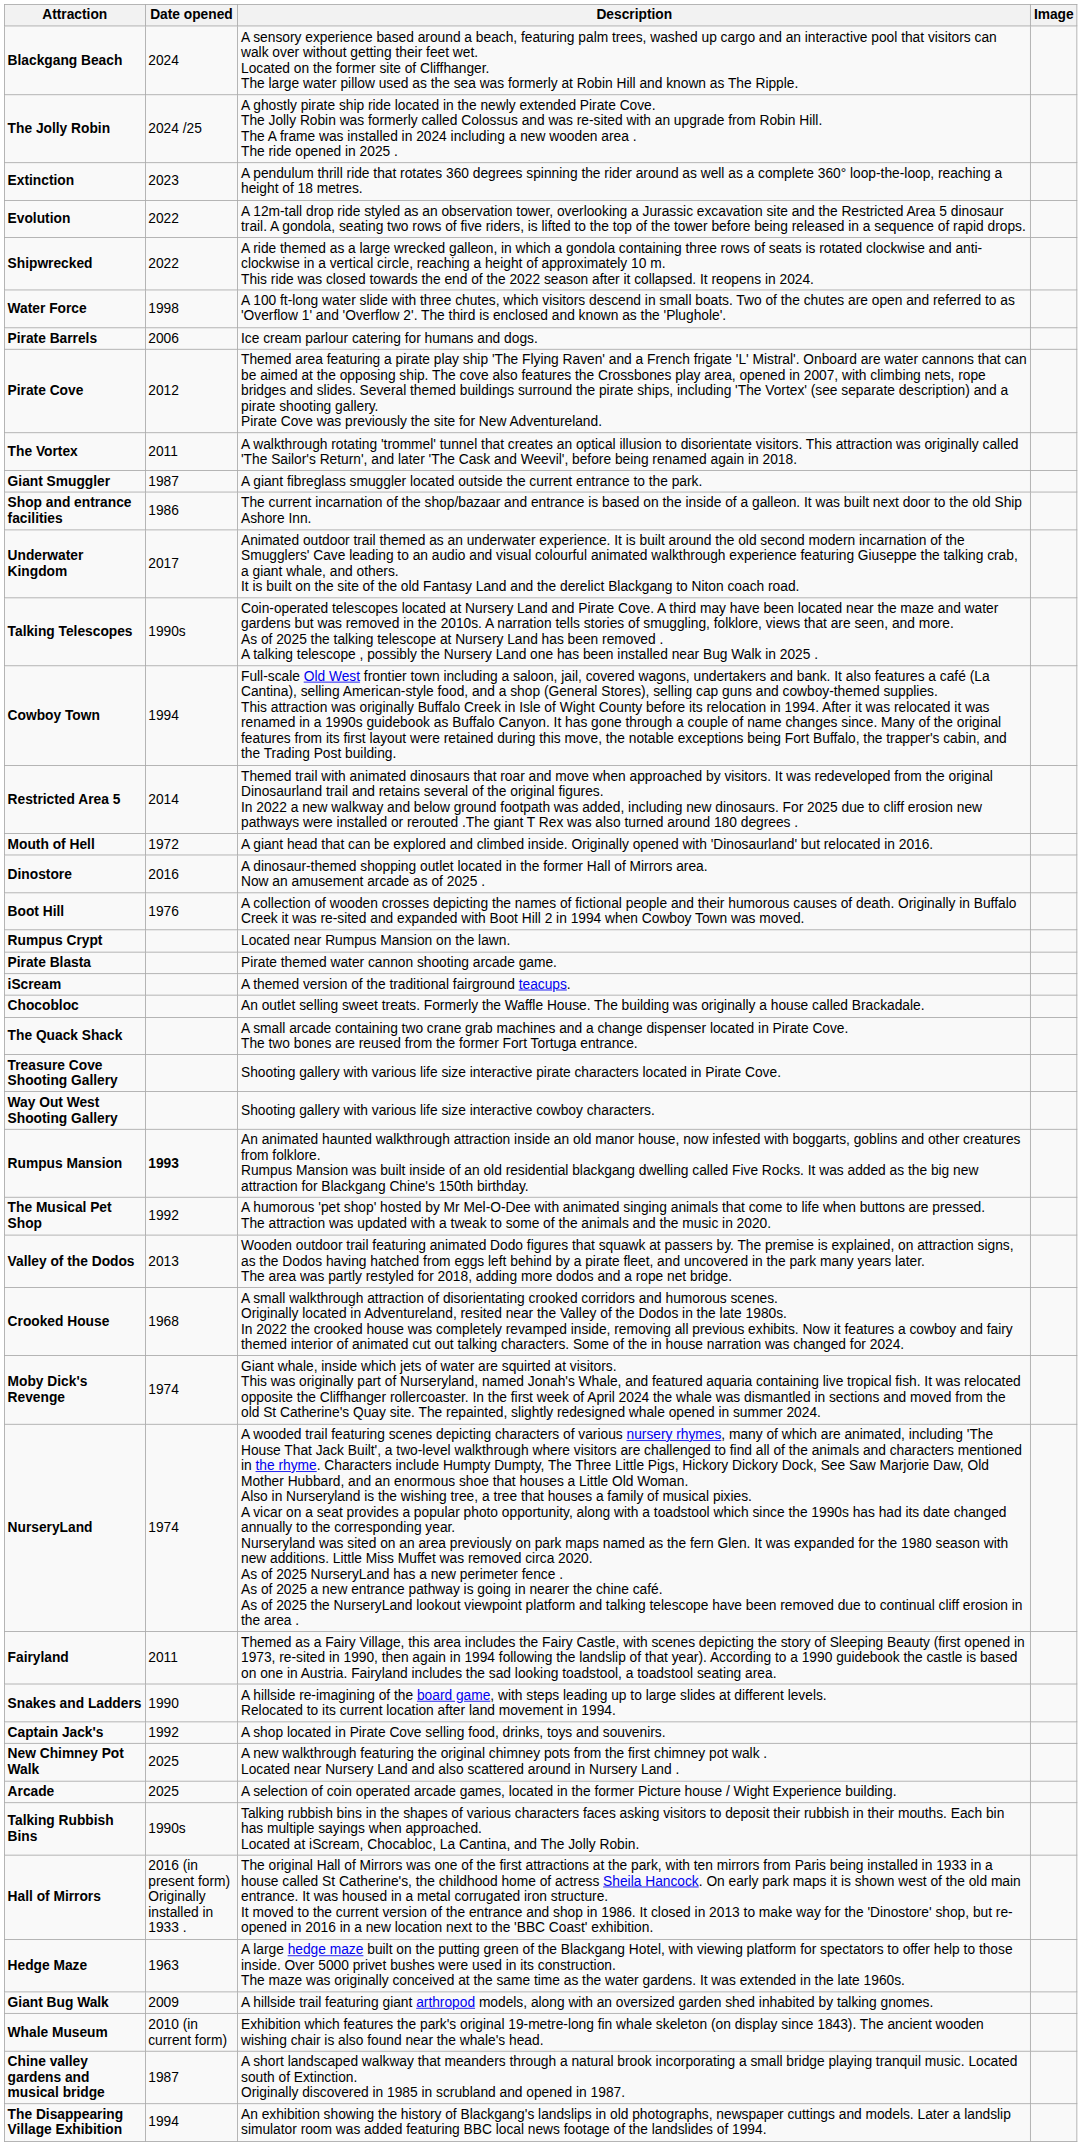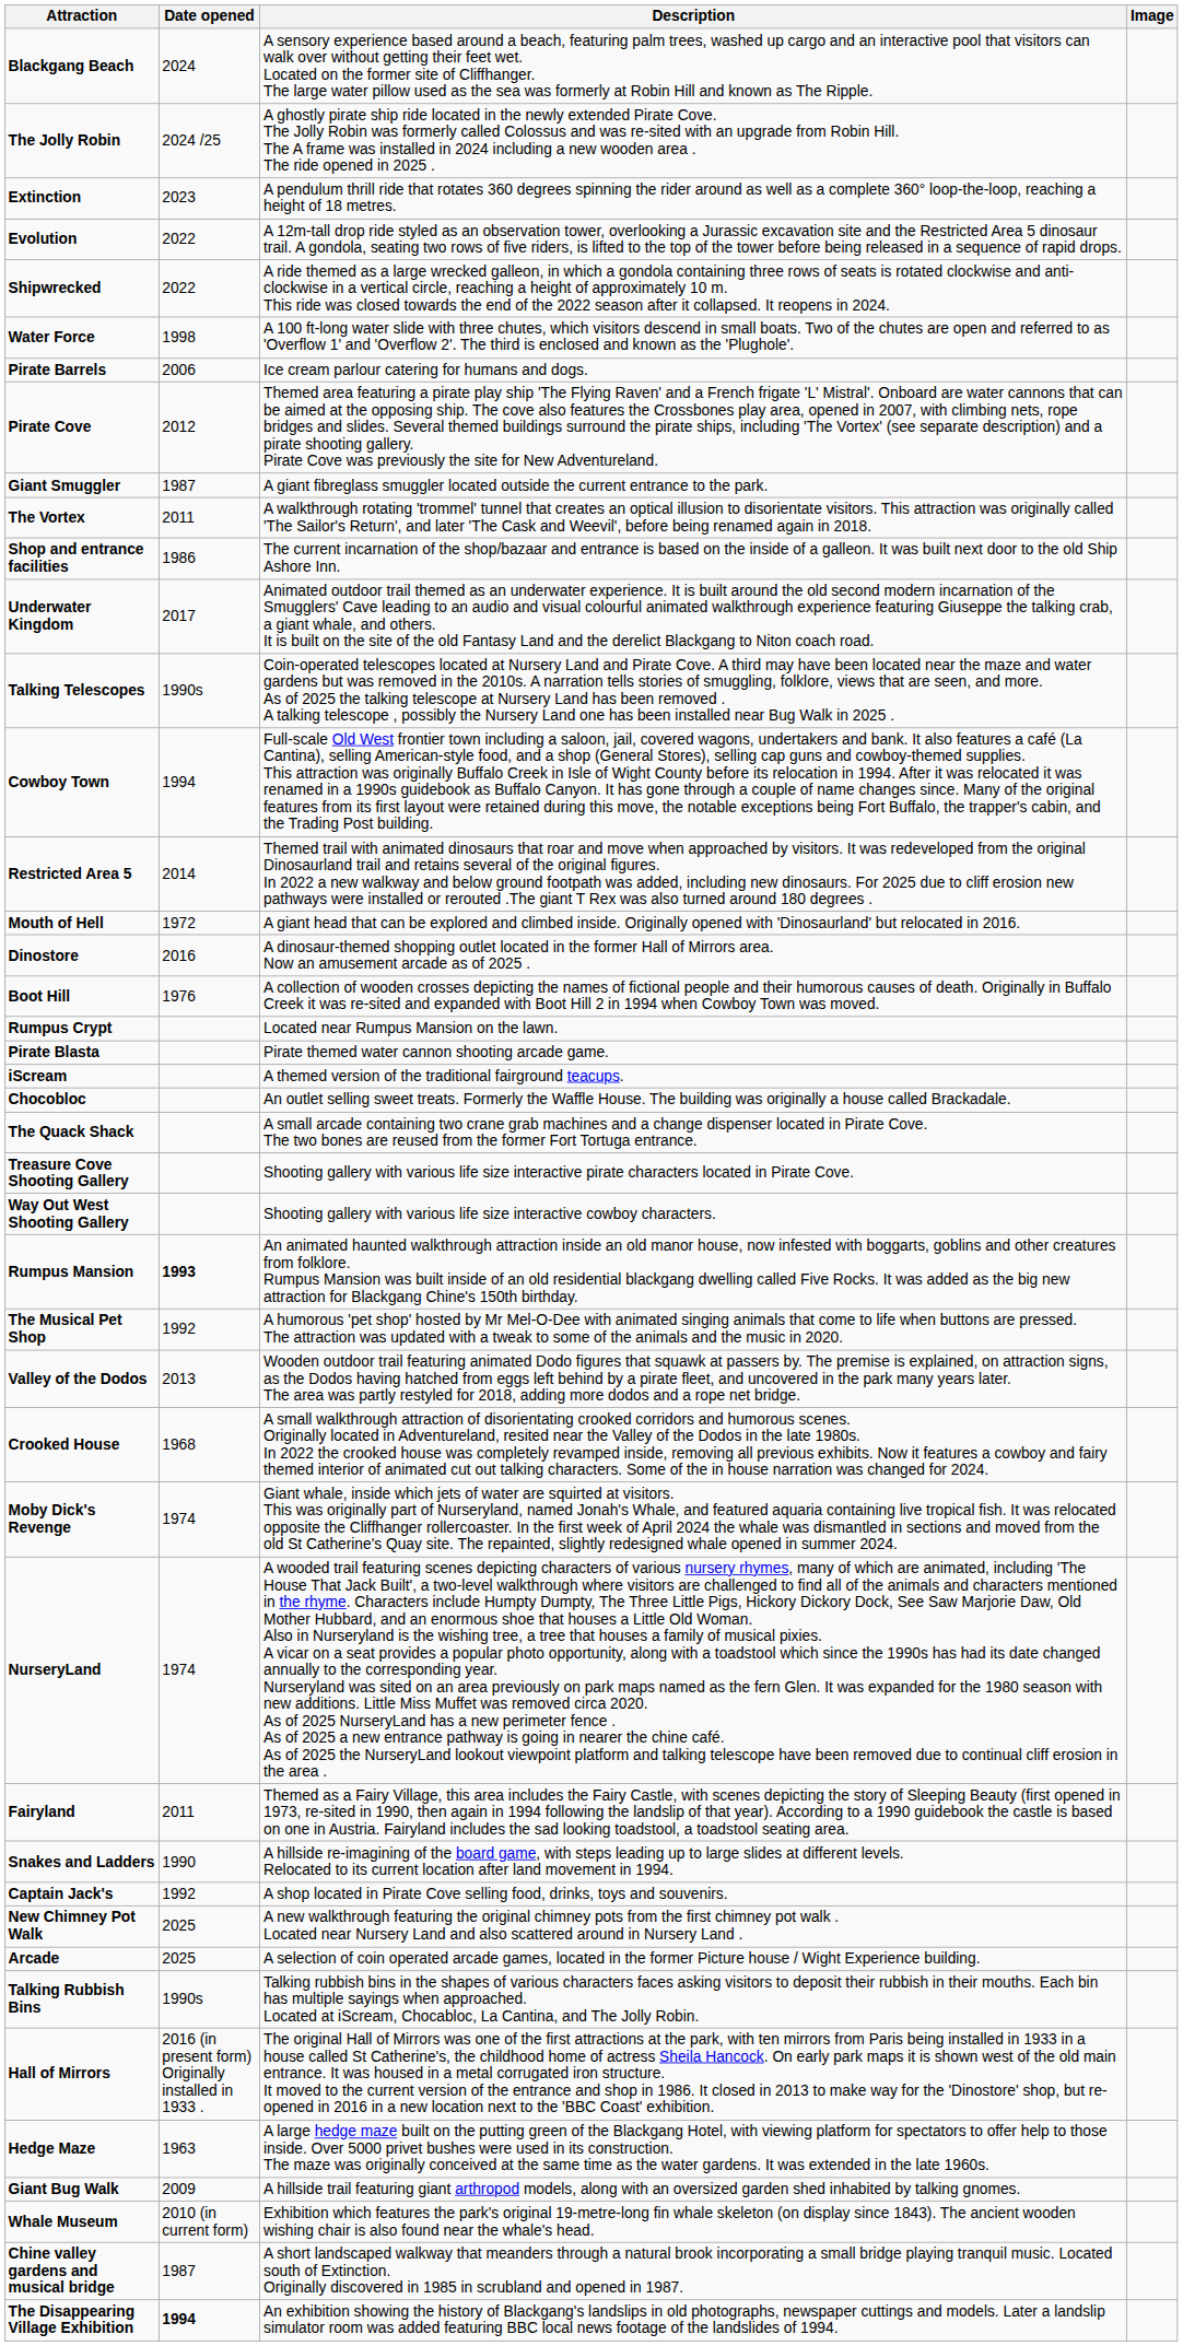 <table class="wikitable sortable">
 <tr>
 <th class="unsortable">Attraction</th>
 <th>Date opened</th>
 <th class="unsortable">Description</th>
 <th class="unsortable">Image</th>
 </tr>
 <tr>
 <td><strong>Blackgang Beach</strong></td>
 <td>2024</td>
 <td>A sensory experience based around a beach, featuring palm trees, washed up cargo and an interactive pool that visitors can walk over without getting their feet wet.<br>Located on the former site of Cliffhanger.<br>The large water pillow used as the sea was formerly at Robin Hill and known as The Ripple.</td>
 <td></td>
 </tr>
 <tr>
 <td><strong>The Jolly Robin</strong></td>
 <td>2024 /25</td>
 <td>A ghostly pirate ship ride located in the newly extended Pirate Cove.<br>The Jolly Robin was formerly called Colossus and was re-sited with an upgrade from Robin Hill.<br>The A frame was installed in 2024 including a new wooden area .<br>The ride opened in 2025 .</td>
 <td></td>
 </tr>
 <tr>
 <td><strong>Extinction</strong></td>
 <td>2023</td>
 <td>A pendulum thrill ride that rotates 360 degrees spinning the rider around as well as a complete 360° loop-the-loop, reaching a height of 18 metres.</td>
 <td></td>
 </tr>
 <tr>
 <td><strong>Evolution</strong></td>
 <td>2022</td>
 <td>A 12m-tall drop ride styled as an observation tower, overlooking a Jurassic excavation site and the Restricted Area 5 dinosaur trail. A gondola, seating two rows of five riders, is lifted to the top of the tower before being released in a sequence of rapid drops.</td>
 <td></td>
 </tr>
 <tr>
 <td><strong>Shipwrecked</strong></td>
 <td>2022</td>
 <td>A ride themed as a large wrecked galleon, in which a gondola containing three rows of seats is rotated clockwise and anti-clockwise in a vertical circle, reaching a height of approximately 10 m.<br>This ride was closed towards the end of the 2022 season after it collapsed. It reopens in 2024.</td>
 <td></td>
 </tr>
 <tr>
 <td><strong>Water Force</strong></td>
 <td>1998</td>
 <td>A 100 ft-long water slide with three chutes, which visitors descend in small boats. Two of the chutes are open and referred to as 'Overflow 1' and 'Overflow 2'. The third is enclosed and known as the 'Plughole'.</td>
 <td></td>
 </tr>
 <tr>
 <td><strong>Pirate Barrels</strong></td>
 <td>2006</td>
 <td>Ice cream parlour catering for humans and dogs.</td>
 <td></td>
 </tr>
 <tr>
 <td><strong>Pirate Cove</strong></td>
 <td>2012</td>
 <td>Themed area featuring a pirate play ship 'The Flying Raven' and a French frigate 'L' Mistral'. Onboard are water cannons that can be aimed at the opposing ship. The cove also features the Crossbones play area, opened in 2007, with climbing nets, rope bridges and slides. Several themed buildings surround the pirate ships, including 'The Vortex' (see separate description) and a pirate shooting gallery.<br>Pirate Cove was previously the site for New Adventureland.</td>
 <td></td>
 </tr>
 <tr>
+<td><strong>Giant Smuggler</strong></td>
+<td>1987</td>
+<td>A giant fibreglass smuggler located outside the current entrance to the park.</td>
+<td></td>
+</tr>
+<tr>
 <td><strong>The Vortex</strong></td>
 <td>2011</td>
 <td>A walkthrough rotating 'trommel' tunnel that creates an optical illusion to disorientate visitors. This attraction was originally called 'The Sailor's Return', and later 'The Cask and Weevil', before being renamed again in 2018.</td>
-<td></td>
-</tr>
-<tr>
-<td><strong>Giant Smuggler</strong></td>
-<td>1987</td>
-<td>A giant fibreglass smuggler located outside the current entrance to the park.</td>
 <td></td>
 </tr>
 <tr>
 <td><strong>Shop and entrance facilities</strong></td>
 <td>1986</td>
 <td>The current incarnation of the shop/bazaar and entrance is based on the inside of a galleon. It was built next door to the old Ship Ashore Inn.</td>
 <td></td>
 </tr>
 <tr>
 <td><strong>Underwater Kingdom</strong></td>
 <td>2017</td>
 <td>Animated outdoor trail themed as an underwater experience. It is built around the old second modern incarnation of the Smugglers' Cave leading to an audio and visual colourful animated walkthrough experience featuring Giuseppe the talking crab, a giant whale, and others.<br>It is built on the site of the old Fantasy Land and the derelict Blackgang to Niton coach road.</td>
 <td></td>
 </tr>
 <tr>
 <td><strong>Talking Telescopes</strong></td>
 <td>1990s</td>
 <td>Coin-operated telescopes located at Nursery Land and Pirate Cove. A third may have been located near the maze and water gardens but was removed in the 2010s. A narration tells stories of smuggling, folklore, views that are seen, and more.<br>As of 2025 the talking telescope at Nursery Land has been removed .<br>A talking telescope , possibly the Nursery Land one has been installed near Bug Walk in 2025 .</td>
 <td></td>
 </tr>
 <tr>
 <td><strong>Cowboy Town</strong></td>
 <td>1994</td>
 <td>Full-scale <a href='#'>Old West</a> frontier town including a saloon, jail, covered wagons, undertakers and bank. It also features a café (La Cantina), selling American-style food, and a shop (General Stores), selling cap guns and cowboy-themed supplies.<br>This attraction was originally Buffalo Creek in Isle of Wight County before its relocation in 1994. After it was relocated it was renamed in a 1990s guidebook as Buffalo Canyon. It has gone through a couple of name changes since. Many of the original features from its first layout were retained during this move, the notable exceptions being Fort Buffalo, the trapper's cabin, and the Trading Post building.</td>
 <td></td>
 </tr>
 <tr>
 <td><strong>Restricted Area 5</strong></td>
 <td>2014</td>
 <td>Themed trail with animated dinosaurs that roar and move when approached by visitors. It was redeveloped from the original Dinosaurland trail and retains several of the original figures.<br>In 2022 a new walkway and below ground footpath was added, including new dinosaurs. For 2025 due to cliff erosion new pathways were installed or rerouted .The giant T Rex was also turned around 180 degrees .</td>
 <td></td>
 </tr>
 <tr>
 <td><strong>Mouth of Hell</strong></td>
 <td>1972</td>
 <td>A giant head that can be explored and climbed inside. Originally opened with 'Dinosaurland' but relocated in 2016.</td>
 <td></td>
 </tr>
 <tr>
 <td><strong>Dinostore</strong></td>
 <td>2016</td>
 <td>A dinosaur-themed shopping outlet located in the former Hall of Mirrors area.<br>Now an amusement arcade as of 2025 .</td>
 <td></td>
 </tr>
 <tr>
 <td><strong>Boot Hill</strong></td>
 <td>1976</td>
 <td>A collection of wooden crosses depicting the names of fictional people and their humorous causes of death. Originally in Buffalo Creek it was re-sited and expanded with Boot Hill 2 in 1994 when Cowboy Town was moved.</td>
 <td></td>
 </tr>
 <tr>
 <td><strong>Rumpus Crypt</strong></td>
 <td></td>
 <td>Located near Rumpus Mansion on the lawn.</td>
 <td></td>
 </tr>
 <tr>
 <td><strong>Pirate Blasta</strong></td>
 <td></td>
 <td>Pirate themed water cannon shooting arcade game.</td>
 <td></td>
 </tr>
 <tr>
 <td><strong>iScream</strong></td>
 <td></td>
 <td>A themed version of the traditional fairground <a href='#'>teacups</a>.</td>
 <td></td>
 </tr>
 <tr>
 <td><strong>Chocobloc</strong></td>
 <td></td>
 <td>An outlet selling sweet treats. Formerly the Waffle House. The building was originally a house called Brackadale.</td>
 <td></td>
 </tr>
 <tr>
 <td><strong>The Quack Shack</strong></td>
 <td></td>
 <td>A small arcade containing two crane grab machines and a change dispenser located in Pirate Cove.<br>The two bones are reused from the former Fort Tortuga entrance.</td>
 <td></td>
 </tr>
 <tr>
 <td><strong>Treasure Cove Shooting Gallery</strong></td>
 <td></td>
 <td>Shooting gallery with various life size interactive pirate characters located in Pirate Cove.</td>
 <td></td>
 </tr>
 <tr>
 <td><strong>Way Out West Shooting Gallery</strong></td>
 <td></td>
 <td>Shooting gallery with various life size interactive cowboy characters.</td>
 <td></td>
 </tr>
 <tr>
 <td><strong>Rumpus Mansion</strong></td>
 <td><strong>1993</strong></td>
 <td>An animated haunted walkthrough attraction inside an old manor house, now infested with boggarts, goblins and other creatures from folklore.<br>Rumpus Mansion was built inside of an old residential blackgang dwelling called Five Rocks. It was added as the big new attraction for Blackgang Chine's 150th birthday.</td>
 <td></td>
 </tr>
 <tr>
 <td><strong>The Musical Pet Shop</strong></td>
 <td>1992</td>
 <td>A humorous 'pet shop' hosted by Mr Mel-O-Dee with animated singing animals that come to life when buttons are pressed.<br>The attraction was updated with a tweak to some of the animals and the music in 2020.</td>
 <td></td>
 </tr>
 <tr>
 <td><strong>Valley of the Dodos</strong></td>
 <td>2013</td>
 <td>Wooden outdoor trail featuring animated Dodo figures that squawk at passers by. The premise is explained, on attraction signs, as the Dodos having hatched from eggs left behind by a pirate fleet, and uncovered in the park many years later.<br>The area was partly restyled for 2018, adding more dodos and a rope net bridge.</td>
 <td></td>
 </tr>
 <tr>
 <td><strong>Crooked House</strong></td>
 <td>1968</td>
 <td>A small walkthrough attraction of disorientating crooked corridors and humorous scenes.<br>Originally located in Adventureland, resited near the Valley of the Dodos in the late 1980s.<br>In 2022 the crooked house was completely revamped inside, removing all previous exhibits. Now it features a cowboy and fairy themed interior of animated cut out talking characters. Some of the in house narration was changed for 2024.</td>
 <td></td>
 </tr>
 <tr>
 <td><strong>Moby Dick's Revenge</strong></td>
 <td>1974</td>
 <td>Giant whale, inside which jets of water are squirted at visitors.<br>This was originally part of Nurseryland, named Jonah's Whale, and featured aquaria containing live tropical fish. It was relocated opposite the Cliffhanger rollercoaster. In the first week of April 2024 the whale was dismantled in sections and moved from the old St Catherine's Quay site. The repainted, slightly redesigned whale opened in summer 2024.</td>
 <td></td>
 </tr>
 <tr>
 <td><strong>NurseryLand</strong></td>
 <td>1974</td>
 <td>A wooded trail featuring scenes depicting characters of various <a href='#'>nursery rhymes</a>, many of which are animated, including 'The House That Jack Built', a two-level walkthrough where visitors are challenged to find all of the animals and characters mentioned in <a href='#'>the rhyme</a>. Characters include Humpty Dumpty, The Three Little Pigs, Hickory Dickory Dock, See Saw Marjorie Daw, Old Mother Hubbard, and an enormous shoe that houses a Little Old Woman.<br>Also in Nurseryland is the wishing tree, a tree that houses a family of musical pixies.<br>A vicar on a seat provides a popular photo opportunity, along with a toadstool which since the 1990s has had its date changed annually to the corresponding year.<br>Nurseryland was sited on an area previously on park maps named as the fern Glen. It was expanded for the 1980 season with new additions. Little Miss Muffet was removed circa 2020.<br>As of 2025 NurseryLand has a new perimeter fence .<br>As of 2025 a new entrance pathway is going in nearer the chine café.<br>As of 2025 the NurseryLand lookout viewpoint platform and talking telescope have been removed due to continual cliff erosion in the area .</td>
 <td></td>
 </tr>
 <tr>
 <td><strong>Fairyland</strong></td>
 <td>2011</td>
 <td>Themed as a Fairy Village, this area includes the Fairy Castle, with scenes depicting the story of Sleeping Beauty (first opened in 1973, re-sited in 1990, then again in 1994 following the landslip of that year). According to a 1990 guidebook the castle is based on one in Austria. Fairyland includes the sad looking toadstool, a toadstool seating area.</td>
 <td></td>
 </tr>
 <tr>
 <td><strong>Snakes and Ladders</strong></td>
 <td>1990</td>
 <td>A hillside re-imagining of the <a href='#'>board game</a>, with steps leading up to large slides at different levels.<br>Relocated to its current location after land movement in 1994.</td>
 <td></td>
 </tr>
 <tr>
 <td><strong>Captain Jack's</strong></td>
 <td>1992</td>
 <td>A shop located in Pirate Cove selling food, drinks, toys and souvenirs.</td>
 <td></td>
 </tr>
 <tr>
 <td><strong>New Chimney Pot Walk</strong></td>
 <td>2025</td>
 <td>A new walkthrough featuring the original chimney pots from the first chimney pot walk .<br>Located near Nursery Land and also scattered around in Nursery Land .</td>
 <td></td>
 </tr>
 <tr>
 <td><strong>Arcade</strong></td>
 <td>2025</td>
 <td>A selection of coin operated arcade games, located in the former Picture house / Wight Experience building.</td>
 <td></td>
 </tr>
 <tr>
 <td><strong>Talking Rubbish Bins</strong></td>
 <td>1990s</td>
 <td>Talking rubbish bins in the shapes of various characters faces asking visitors to deposit their rubbish in their mouths. Each bin has multiple sayings when approached.<br>Located at iScream, Chocabloc, La Cantina, and The Jolly Robin.</td>
 <td></td>
 </tr>
 <tr>
 <td><strong>Hall of Mirrors</strong></td>
 <td>2016 (in present form)<br>Originally installed in 1933 .</td>
 <td>The original Hall of Mirrors was one of the first attractions at the park, with ten mirrors from Paris being installed in 1933 in a house called St Catherine's, the childhood home of actress <a href='#'>Sheila Hancock</a>. On early park maps it is shown west of the old main entrance. It was housed in a metal corrugated iron structure.<br>It moved to the current version of the entrance and shop in 1986. It closed in 2013 to make way for the 'Dinostore' shop, but re-opened in 2016 in a new location next to the 'BBC Coast' exhibition.</td>
 <td></td>
 </tr>
 <tr>
 <td><strong>Hedge Maze</strong></td>
 <td>1963</td>
 <td>A large <a href='#'>hedge maze</a> built on the putting green of the Blackgang Hotel, with viewing platform for spectators to offer help to those inside. Over 5000 privet bushes were used in its construction.<br>The maze was originally conceived at the same time as the water gardens. It was extended in the late 1960s.</td>
 <td></td>
 </tr>
 <tr>
 <td><strong>Giant Bug Walk</strong></td>
 <td>2009</td>
 <td>A hillside trail featuring giant <a href='#'>arthropod</a> models, along with an oversized garden shed inhabited by talking gnomes.</td>
 <td></td>
 </tr>
 <tr>
 <td><strong>Whale Museum</strong></td>
 <td>2010 (in current form)</td>
 <td>Exhibition which features the park's original 19-metre-long fin whale skeleton (on display since 1843). The ancient wooden wishing chair is also found near the whale's head.</td>
 <td></td>
 </tr>
 <tr>
 <td><strong>Chine valley gardens and musical bridge</strong></td>
 <td>1987</td>
 <td>A short landscaped walkway that meanders through a natural brook incorporating a small bridge playing tranquil music. Located south of Extinction.<br>Originally discovered in 1985 in scrubland and opened in 1987.</td>
 <td></td>
 </tr>
 <tr>
 <td><strong>The Disappearing Village Exhibition</strong></td>
-<td>1994</td>
+<td><strong>1994</strong></td>
 <td>An exhibition showing the history of Blackgang's landslips in old photographs, newspaper cuttings and models. Later a landslip simulator room was added featuring BBC local news footage of the landslides of 1994.</td>
 <td></td>
 </tr>
 </table>
